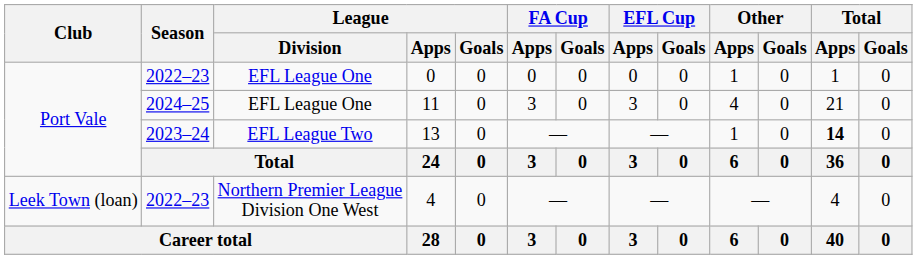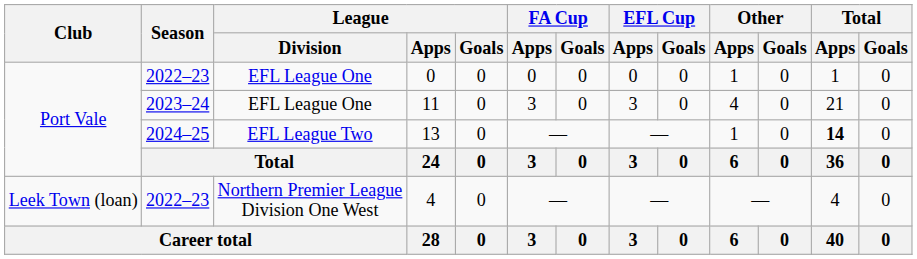 <table class="wikitable" style="text-align:center">
 <tr>
 <th rowspan="2">Club</th>
 <th rowspan="2">Season</th>
 <th colspan="3">League</th>
 <th colspan="2"><a href='#'>FA Cup</a></th>
 <th colspan="2"><a href='#'>EFL Cup</a></th>
 <th colspan="2">Other</th>
 <th colspan="2">Total</th>
 </tr>
 <tr>
 <th>Division</th>
 <th>Apps</th>
 <th>Goals</th>
 <th>Apps</th>
 <th>Goals</th>
 <th>Apps</th>
 <th>Goals</th>
 <th>Apps</th>
 <th>Goals</th>
 <th>Apps</th>
 <th>Goals</th>
 </tr>
 <tr>
 <td rowspan="4"><a href='#'>Port Vale</a></td>
 <td><a href='#'>2022–23</a></td>
 <td><a href='#'>EFL League One</a></td>
 <td>0</td>
 <td>0</td>
 <td>0</td>
 <td>0</td>
 <td>0</td>
 <td>0</td>
 <td>1</td>
 <td>0</td>
 <td>1</td>
 <td>0</td>
 </tr>
 <tr>
-<td><a href='#'>2024–25</a></td>
+<td><a href='#'>2023–24</a></td>
 <td>EFL League One</td>
 <td>11</td>
 <td>0</td>
 <td>3</td>
 <td>0</td>
 <td>3</td>
 <td>0</td>
 <td>4</td>
 <td>0</td>
 <td>21</td>
 <td>0</td>
 </tr>
 <tr>
-<td><a href='#'>2023–24</a></td>
+<td><a href='#'>2024–25</a></td>
 <td><a href='#'>EFL League Two</a></td>
 <td>13</td>
 <td>0</td>
 <td colspan="2">—</td>
 <td colspan="2">—</td>
 <td>1</td>
 <td>0</td>
 <td><strong>14</strong></td>
 <td>0</td>
 </tr>
 <tr>
 <th colspan="2">Total</th>
 <th>24</th>
 <th>0</th>
 <th>3</th>
 <th>0</th>
 <th>3</th>
 <th>0</th>
 <th>6</th>
 <th>0</th>
 <th>36</th>
 <th>0</th>
 </tr>
 <tr>
 <td><a href='#'>Leek Town</a> (loan)</td>
 <td><a href='#'>2022–23</a></td>
 <td><a href='#'>Northern Premier League</a><br>Division One West</td>
 <td>4</td>
 <td>0</td>
 <td colspan="2">—</td>
 <td colspan="2">—</td>
 <td colspan="2">—</td>
 <td>4</td>
 <td>0</td>
 </tr>
 <tr>
 <th colspan="3">Career total</th>
 <th>28</th>
 <th>0</th>
 <th>3</th>
 <th>0</th>
 <th>3</th>
 <th>0</th>
 <th>6</th>
 <th>0</th>
 <th>40</th>
 <th>0</th>
 </tr>
 </table>
